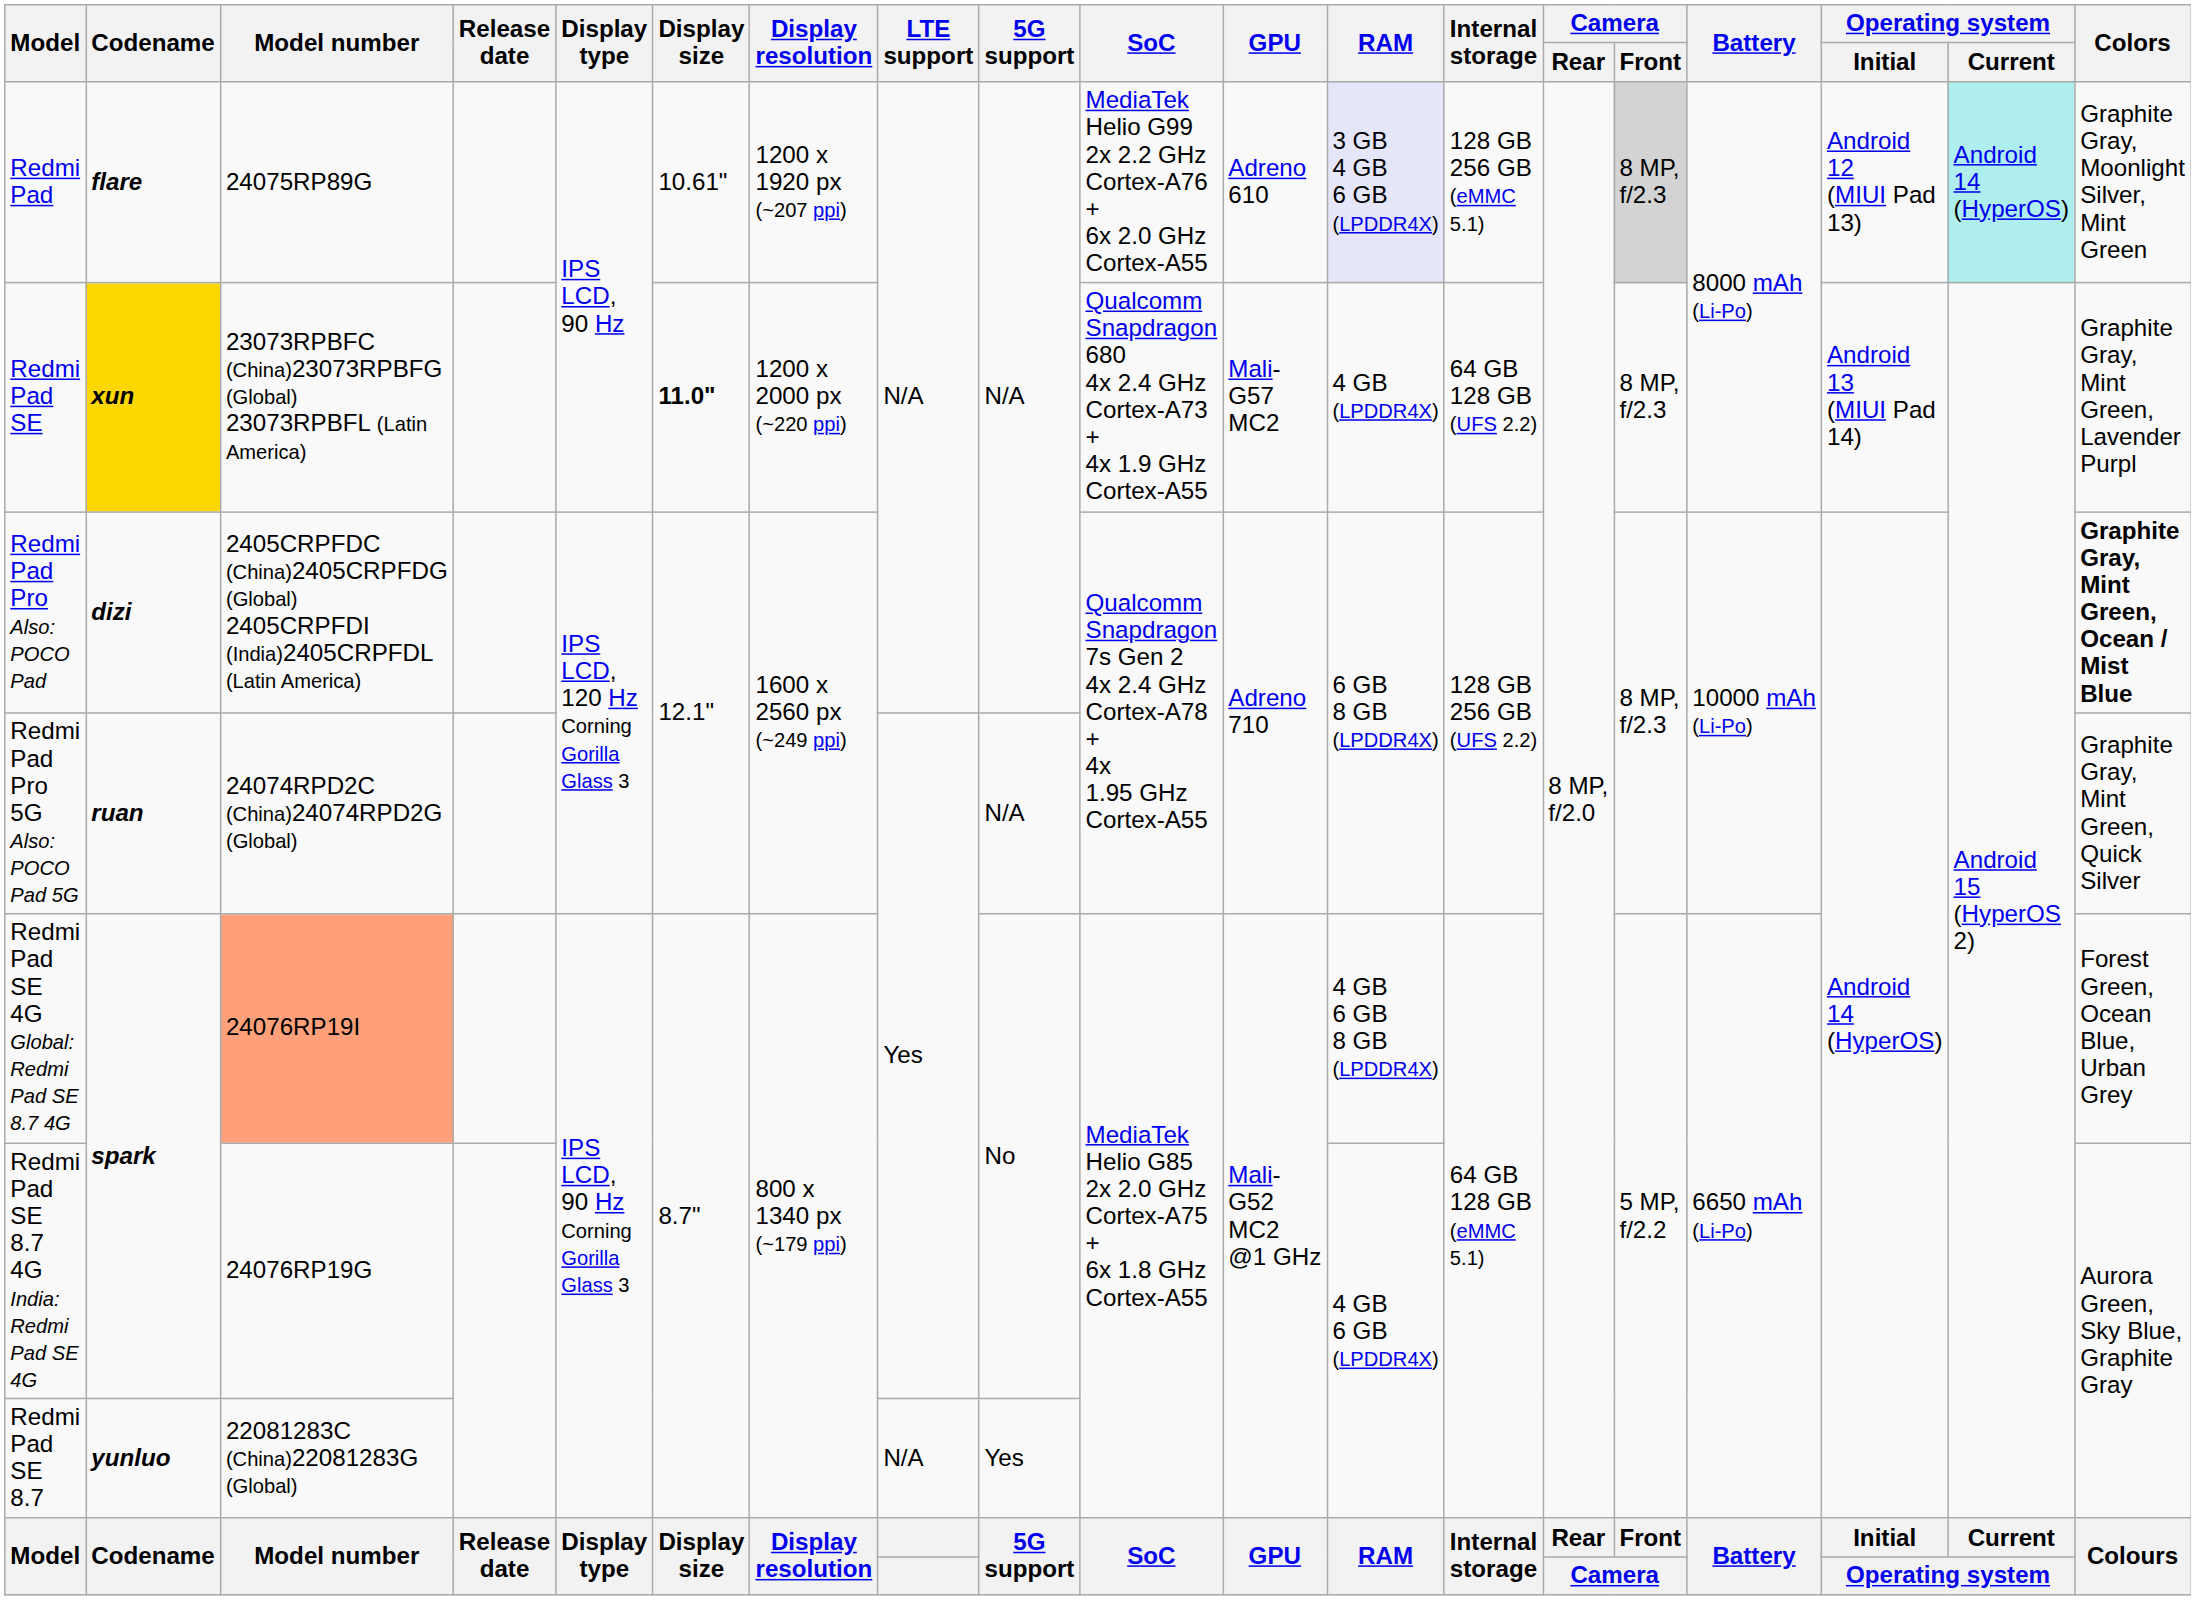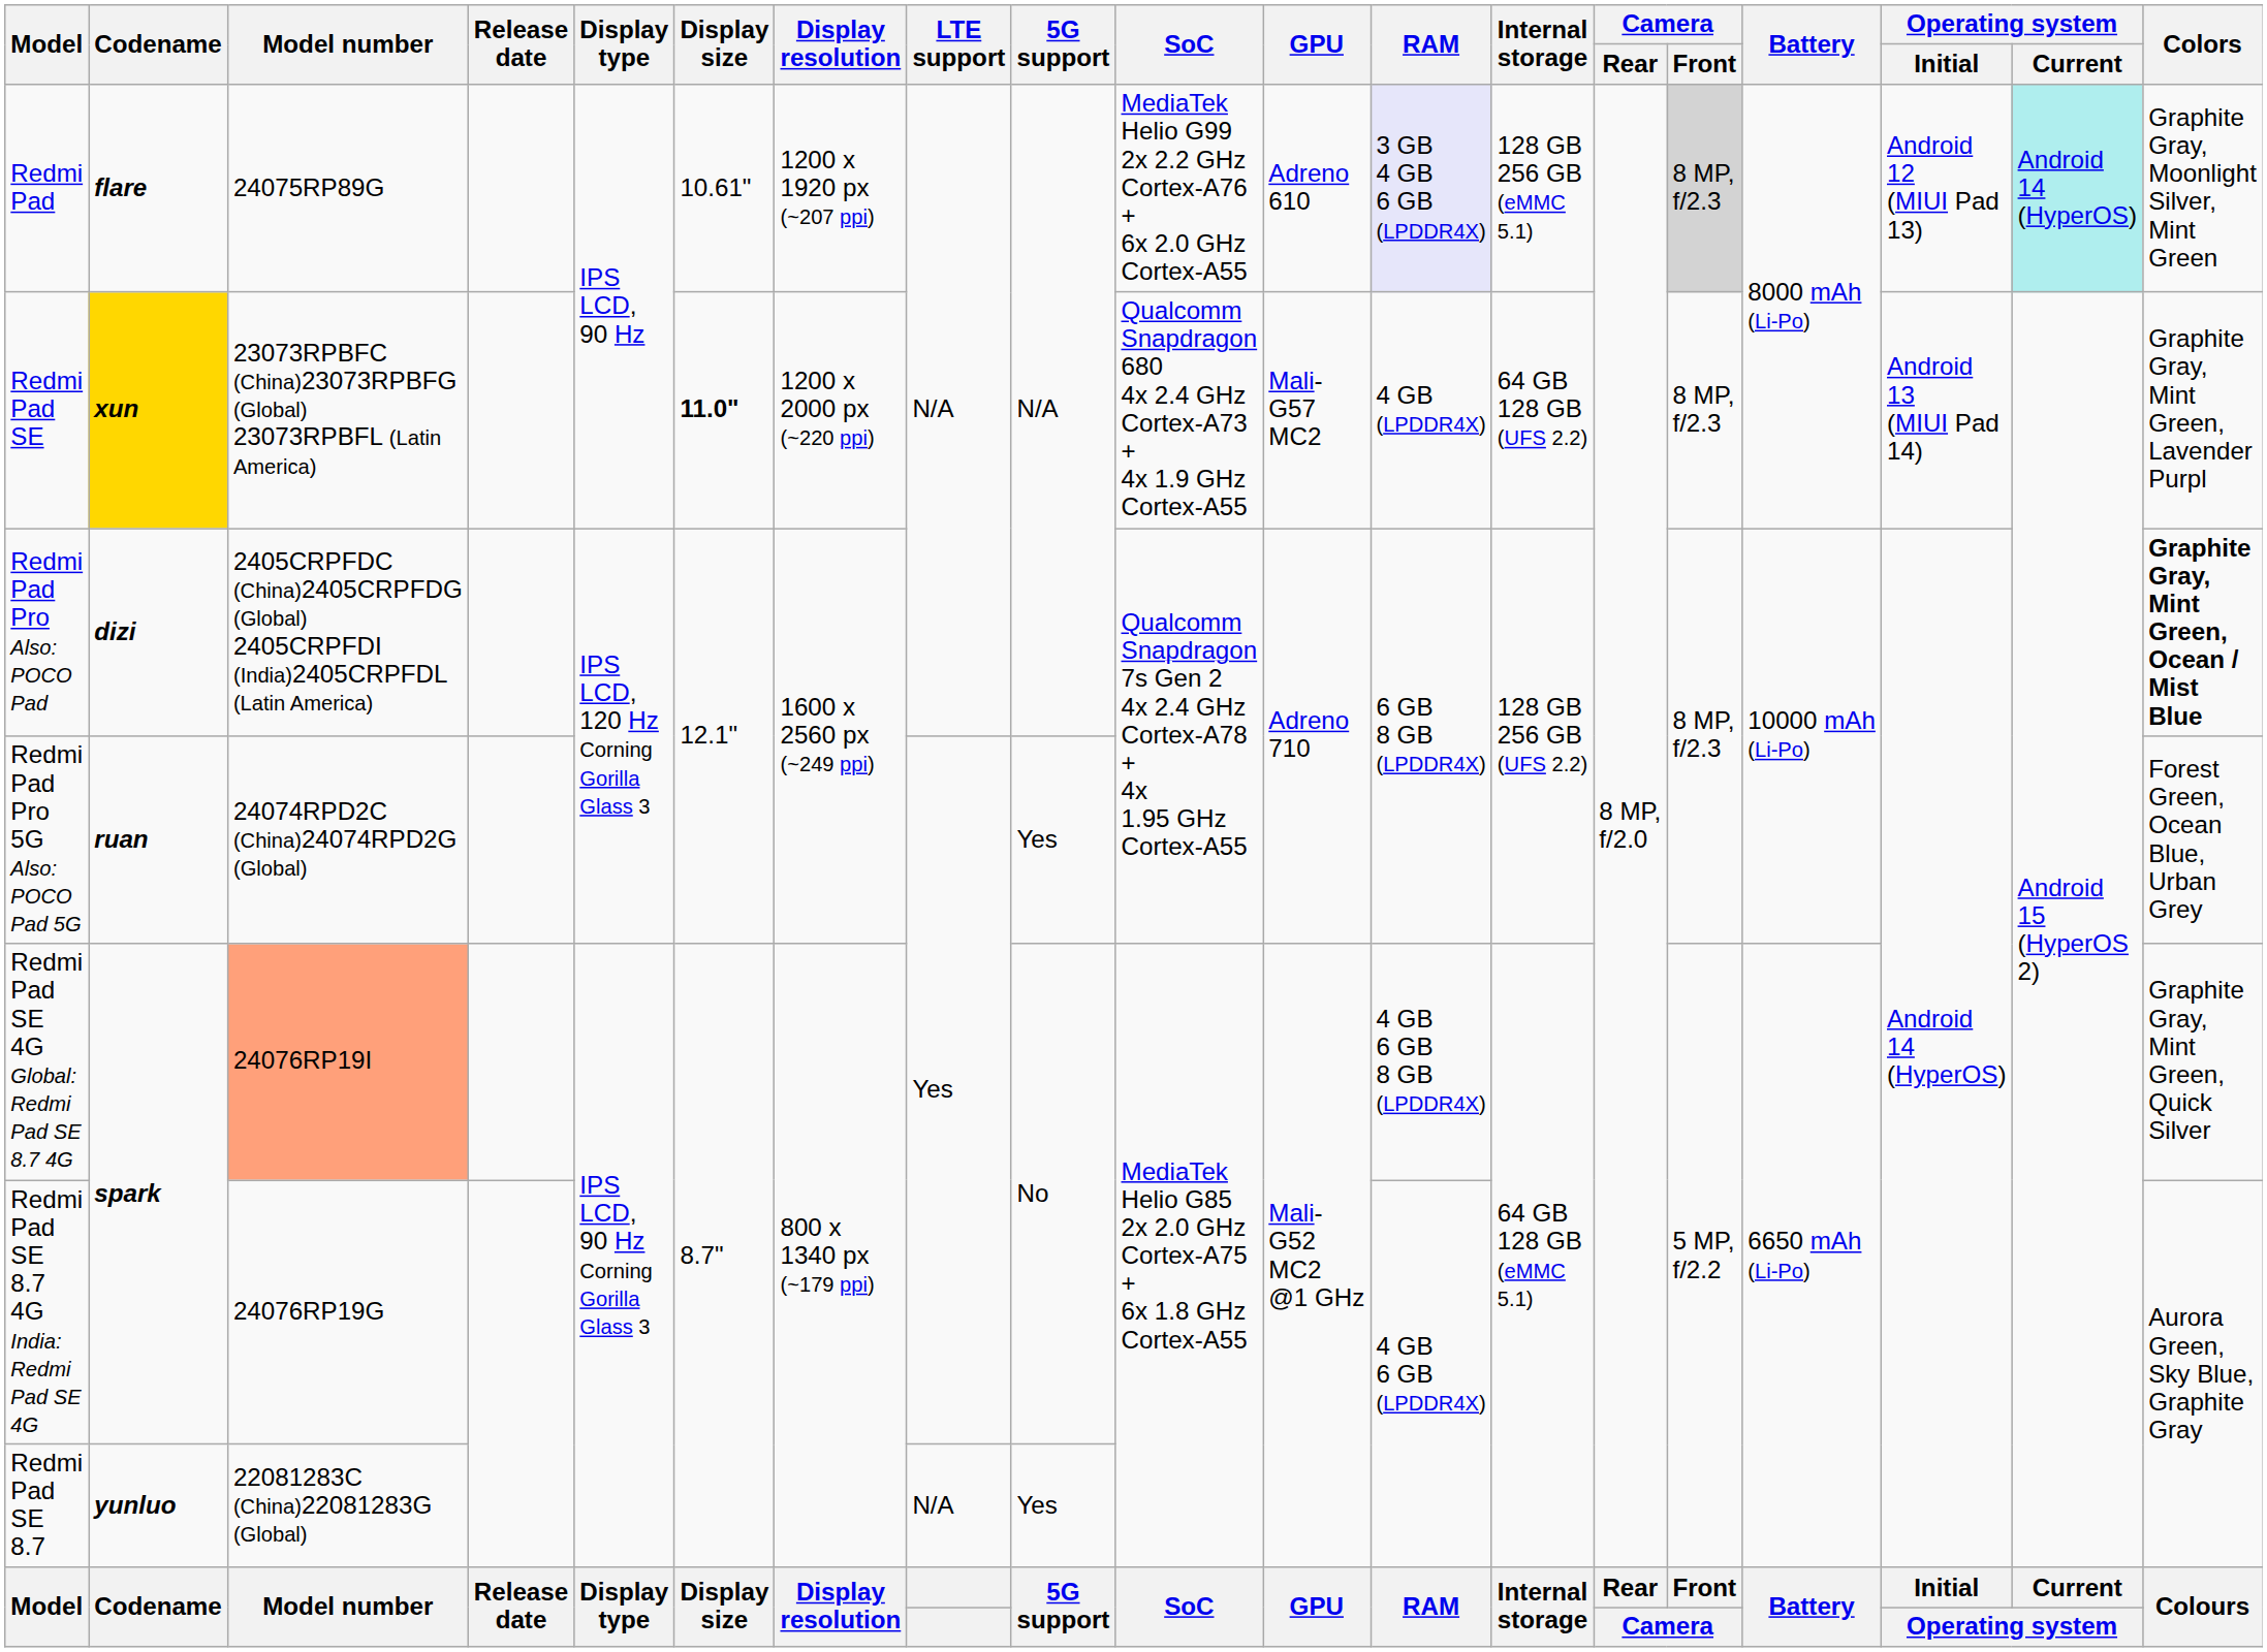 <table class="wikitable sortable mw-collapsible">
 <tr>
 <th rowspan="2">Model</th>
 <th rowspan="2">Codename</th>
 <th rowspan="2">Model number</th>
 <th rowspan="2">Release date</th>
 <th rowspan="2">Display type</th>
 <th rowspan="2">Display size</th>
 <th rowspan="2"><a href='#'>Display resolution</a></th>
 <th rowspan="2"><a href='#'>LTE</a> support</th>
 <th rowspan="2"><a href='#'>5G</a> support</th>
 <th rowspan="2"><a href='#'>SoC</a></th>
 <th rowspan="2"><a href='#'>GPU</a></th>
 <th rowspan="2"><a href='#'>RAM</a></th>
 <th rowspan="2">Internal storage</th>
 <th colspan="2"><a href='#'>Camera</a></th>
 <th rowspan="2"><a href='#'>Battery</a></th>
 <th colspan="2"><a href='#'>Operating system</a></th>
 <th rowspan="2">Colors</th>
 </tr>
 <tr>
 <th>Rear</th>
 <th>Front</th>
 <th>Initial</th>
 <th>Current</th>
 </tr>
 <tr>
 <td><a href='#'>Redmi Pad</a></td>
 <td><strong><em>flare</em></strong></td>
 <td>24075RP89G</td>
 <td></td>
 <td rowspan="2"><a href='#'>IPS LCD</a>, 90 <a href='#'>Hz</a></td>
 <td>10.61"</td>
 <td>1200 x 1920 px<br><small>(~207 <a href='#'>ppi</a>)</small></td>
 <td rowspan="3">N/A</td>
 <td rowspan="3">N/A</td>
 <td><a href='#'>MediaTek</a> Helio G99<br>2x 2.2 GHz Cortex-A76 +<br>6x 2.0 GHz Cortex-A55</td>
 <td><a href='#'>Adreno</a> 610</td>
 <td style="background: lavender;">3 GB<br>4 GB<br>6 GB<br><small>(<a href='#'>LPDDR4X</a>)</small></td>
 <td>128 GB<br>256 GB<br><small>(<a href='#'>eMMC</a> 5.1)</small></td>
 <td rowspan="7">8 MP, f/2.0</td>
 <td style="background: lightgrey;">8 MP, f/2.3</td>
 <td rowspan="2">8000 <a href='#'>mAh</a><br><small>(<a href='#'>Li-Po</a>)</small></td>
 <td><a href='#'>Android 12</a><br>(<a href='#'>MIUI</a> Pad 13)</td>
 <td style="background: paleturquoise;"><a href='#'>Android 14</a><br>(<a href='#'>HyperOS</a>)</td>
 <td>Graphite Gray, Moonlight Silver, Mint Green</td>
 </tr>
 <tr>
 <td><a href='#'>Redmi Pad SE</a></td>
 <td style="background: gold;"><strong><em>xun</em></strong></td>
 <td>23073RPBFC <small>(China)</small>23073RPBFG <small>(Global)</small><br>23073RPBFL <small>(Latin America)</small></td>
 <td></td>
 <td><strong>11.0"</strong></td>
 <td>1200 x 2000 px<br><small>(~220 <a href='#'>ppi</a>)</small></td>
 <td><a href='#'>Qualcomm Snapdragon</a> 680<br>4x 2.4 GHz Cortex-A73 +<br>4x 1.9 GHz Cortex-A55</td>
 <td><a href='#'>Mali</a>-G57 MC2</td>
 <td>4 GB<br><small>(<a href='#'>LPDDR4X</a>)</small></td>
 <td>64 GB<br>128 GB<br><small>(<a href='#'>UFS</a> 2.2)</small></td>
 <td>8 MP, f/2.3</td>
 <td><a href='#'>Android 13</a><br>(<a href='#'>MIUI</a> Pad 14)</td>
 <td rowspan="6"><a href='#'>Android 15</a><br>(<a href='#'>HyperOS</a> 2)</td>
 <td>Graphite Gray, Mint Green, Lavender Purpl</td>
 </tr>
 <tr>
 <td><a href='#'>Redmi Pad Pro</a><br><em><small>Also: POCO Pad</small></em></td>
 <td><strong><em>dizi</em></strong></td>
 <td>2405CRPFDC <small>(China)</small>2405CRPFDG <small>(</small><small>Global)</small><br>2405CRPFDI <small>(</small><small>India)</small>2405CRPFDL <small>(Latin America)</small></td>
 <td></td>
 <td rowspan="2"><a href='#'>IPS LCD</a>, 120 <a href='#'>Hz</a><br><small>Corning <a href='#'>Gorilla Glass</a> 3</small></td>
 <td rowspan="2">12.1"</td>
 <td rowspan="2">1600 x 2560 px<br><small>(~249 <a href='#'>ppi</a>)</small></td>
 <td rowspan="2"><a href='#'>Qualcomm Snapdragon</a> 7s Gen 2<br>4x 2.4 GHz Cortex-A78 +<br>4x 1.95 GHz Cortex-A55</td>
 <td rowspan="2"><a href='#'>Adreno</a> 710</td>
 <td rowspan="2">6 GB<br>8 GB<br><small>(<a href='#'>LPDDR4X</a>)</small></td>
 <td rowspan="2">128 GB<br>256 GB<br><small>(<a href='#'>UFS</a> 2.2)</small></td>
 <td rowspan="2">8 MP, f/2.3</td>
 <td rowspan="2">10000 <a href='#'>mAh</a><br><small>(<a href='#'>Li-Po</a>)</small></td>
 <td rowspan="5"><a href='#'>Android 14</a><br>(<a href='#'>HyperOS</a>)</td>
 <td><strong>Graphite Gray, Mint Green, Ocean / Mist Blue</strong></td>
 </tr>
 <tr>
 <td>Redmi Pad Pro 5G<br><em><small>Also: POCO Pad 5G</small></em></td>
 <td><strong><em>ruan</em></strong></td>
 <td>24074RPD2C <small>(China)</small>24074RPD2G <small>(</small><small>Global)</small></td>
 <td></td>
 <td rowspan="3">Yes</td>
-<td>N/A</td>
-<td>Graphite Gray, Mint Green, Quick Silver</td>
+<td>Yes</td>
+<td>Forest Green, Ocean Blue, Urban Grey</td>
 </tr>
 <tr>
 <td>Redmi Pad SE 4G<br><em><small>Global: Redmi Pad  SE 8.7 4G</small></em></td>
 <td rowspan="2"><strong><em>spark</em></strong></td>
 <td style="background: lightsalmon;">24076RP19I</td>
 <td></td>
 <td rowspan="3"><a href='#'>IPS LCD</a>, 90 <a href='#'>Hz</a><br><small>Corning <a href='#'>Gorilla Glass</a> 3</small></td>
 <td rowspan="3">8.7"</td>
 <td rowspan="3">800 x 1340 px<br><small>(~179 <a href='#'>ppi</a>)</small></td>
 <td rowspan="2">No</td>
 <td rowspan="3"><a href='#'>MediaTek</a> Helio G85<br>2x 2.0 GHz Cortex-A75 +<br>6x 1.8 GHz Cortex-A55</td>
 <td rowspan="3"><a href='#'>Mali</a>-G52 MC2<br>@1 GHz</td>
 <td>4 GB<br>6 GB<br>8 GB<br><small>(<a href='#'>LPDDR4X</a>)</small></td>
 <td rowspan="3">64 GB<br>128 GB<br><small>(<a href='#'>eMMC</a> 5.1)</small></td>
 <td rowspan="3">5 MP, f/2.2</td>
 <td rowspan="3">6650 <a href='#'>mAh</a><br><small>(<a href='#'>Li-Po</a>)</small></td>
-<td>Forest Green, Ocean Blue, Urban Grey</td>
+<td>Graphite Gray, Mint Green, Quick Silver</td>
 </tr>
 <tr>
 <td>Redmi Pad SE 8.7 4G<br><em><small>India: Redmi Pad SE 4G</small></em></td>
 <td>24076RP19G</td>
 <td rowspan="2"></td>
 <td rowspan="2">4 GB<br>6 GB<br><small>(<a href='#'>LPDDR4X</a>)</small></td>
 <td rowspan="2">Aurora Green, Sky Blue, Graphite Gray</td>
 </tr>
 <tr>
 <td>Redmi Pad SE 8.7</td>
 <td><strong><em>yunluo</em></strong></td>
 <td>22081283C <small>(China)</small>22081283G <small>(Global)</small></td>
 <td>N/A</td>
 <td>Yes</td>
 </tr>
 <tr>
 <th rowspan="2">Model</th>
 <th rowspan="2">Codename</th>
 <th rowspan="2">Model number</th>
 <th rowspan="2">Release date</th>
 <th rowspan="2">Display type</th>
 <th rowspan="2">Display size</th>
 <th rowspan="2"><a href='#'>Display resolution</a></th>
 <th></th>
 <th rowspan="2"><a href='#'>5G</a> support</th>
 <th rowspan="2"><a href='#'>SoC</a></th>
 <th rowspan="2"><a href='#'>GPU</a></th>
 <th rowspan="2"><a href='#'>RAM</a></th>
 <th rowspan="2">Internal storage</th>
 <th>Rear</th>
 <th>Front</th>
 <th rowspan="2"><a href='#'>Battery</a></th>
 <th>Initial</th>
 <th>Current</th>
 <th rowspan="2">Colours</th>
 </tr>
 <tr>
 <th></th>
 <th colspan="2"><a href='#'>Camera</a></th>
 <th colspan="2"><a href='#'>Operating system</a></th>
 </tr>
 </table>
